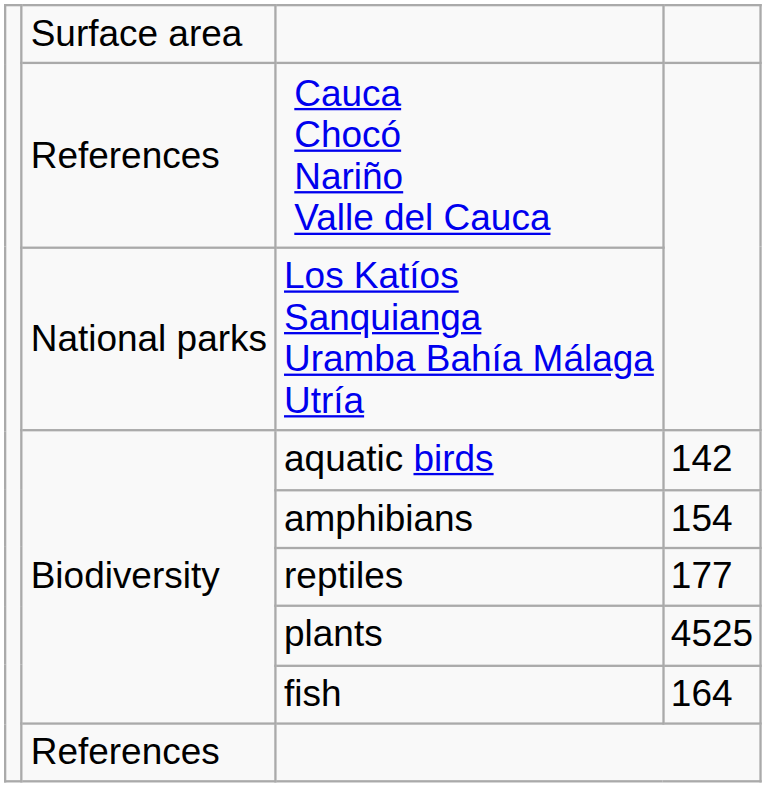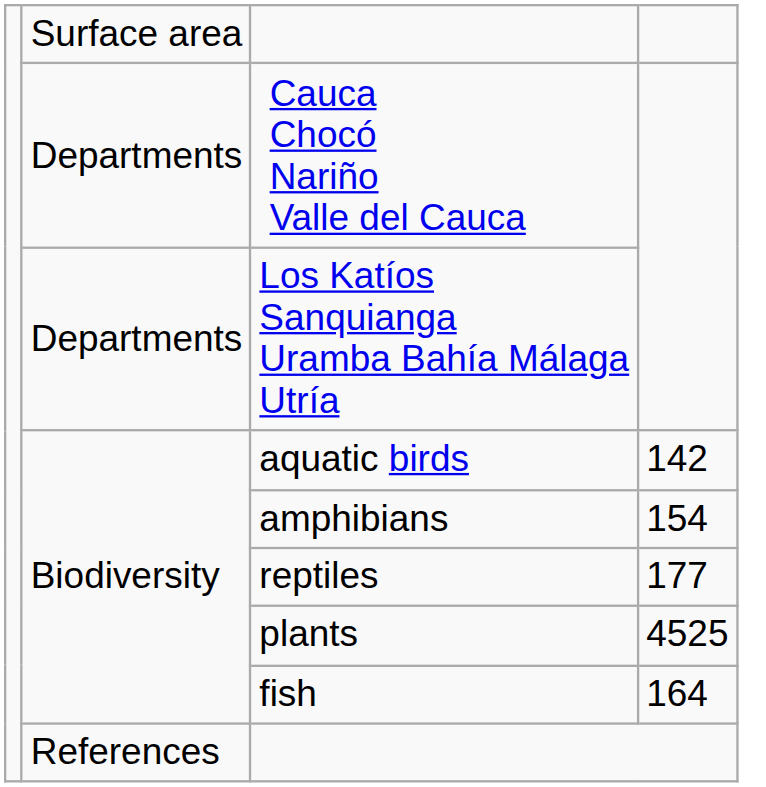 <table class="wikitable sortable mw-collapsible">
 <tr>
 <td rowspan=9></td>
 <td>Surface area</td>
 <td></td>
 <td></td>
 </tr>
 <tr>
-<td>References</td>
+<td>Departments</td>
 <td> <a href='#'>Cauca</a><br> <a href='#'>Chocó</a><br> <a href='#'>Nariño</a><br> <a href='#'>Valle del Cauca</a></td>
 <td rowspan=2></td>
 </tr>
 <tr>
-<td>National parks</td>
+<td>Departments</td>
 <td><a href='#'>Los Katíos</a><br><a href='#'>Sanquianga</a><br><a href='#'>Uramba Bahía Málaga</a><br><a href='#'>Utría</a></td>
 </tr>
 <tr>
 <td rowspan=5>Biodiversity</td>
 <td>aquatic <a href='#'>birds</a></td>
 <td>142</td>
 </tr>
 <tr>
 <td>amphibians</td>
 <td>154</td>
 </tr>
 <tr>
 <td>reptiles</td>
 <td>177</td>
 </tr>
 <tr>
 <td>plants</td>
 <td>4525</td>
 </tr>
 <tr>
 <td>fish</td>
 <td>164</td>
 </tr>
 <tr>
 <td>References</td>
 <td colspan=2></td>
 </tr>
 </table>
